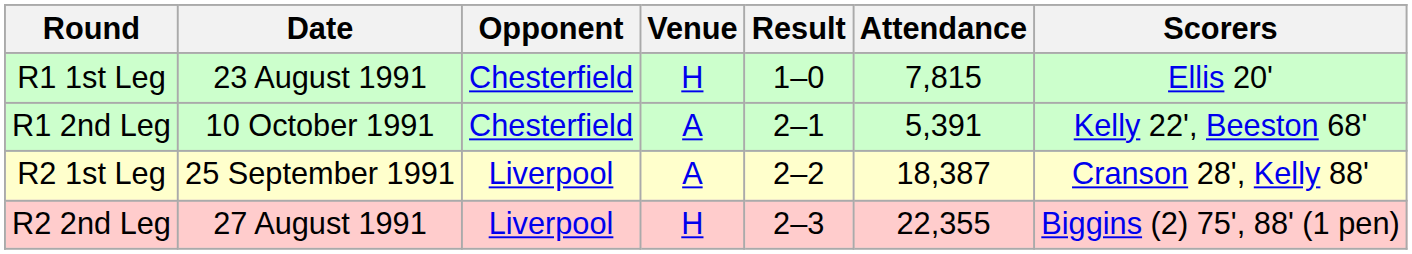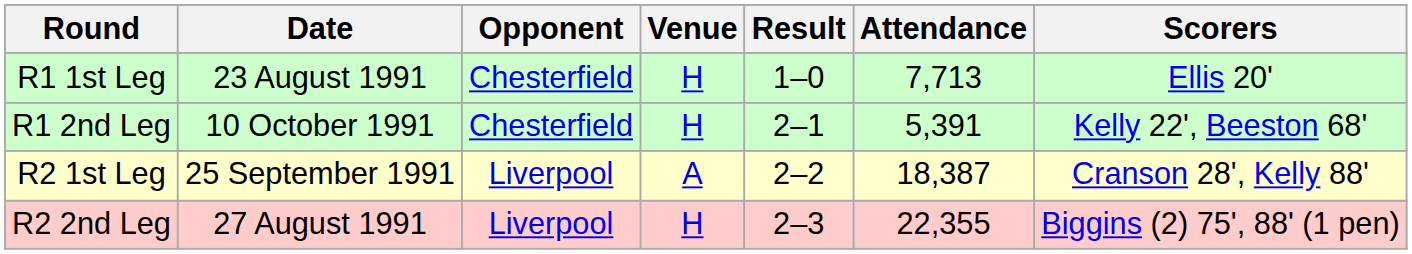 <table class="wikitable" style="font-size:100%; text-align:center">
 <tr>
 <th>Round</th>
 <th>Date</th>
 <th>Opponent</th>
 <th>Venue</th>
 <th>Result</th>
 <th>Attendance</th>
 <th>Scorers</th>
 </tr>
 <tr style="background-color: #CCFFCC;">
 <td>R1 1st Leg</td>
 <td>23 August 1991</td>
 <td><a href='#'>Chesterfield</a></td>
 <td><a href='#'>H</a></td>
 <td>1–0</td>
-<td>7,815</td>
+<td>7,713</td>
 <td><a href='#'>Ellis</a> 20'</td>
 </tr>
 <tr style="background-color: #CCFFCC;">
 <td>R1 2nd Leg</td>
 <td>10 October 1991</td>
 <td><a href='#'>Chesterfield</a></td>
-<td><a href='#'>A</a></td>
+<td><a href='#'>H</a></td>
 <td>2–1</td>
 <td>5,391</td>
 <td><a href='#'>Kelly</a> 22', <a href='#'>Beeston</a> 68'</td>
 </tr>
 <tr style="background-color: #FFFFCC;">
 <td>R2 1st Leg</td>
 <td>25 September 1991</td>
 <td><a href='#'>Liverpool</a></td>
 <td><a href='#'>A</a></td>
 <td>2–2</td>
 <td>18,387</td>
 <td><a href='#'>Cranson</a> 28', <a href='#'>Kelly</a> 88'</td>
 </tr>
 <tr style="background-color: #FFCCCC;">
 <td>R2 2nd Leg</td>
 <td>27 August 1991</td>
 <td><a href='#'>Liverpool</a></td>
 <td><a href='#'>H</a></td>
 <td>2–3</td>
 <td>22,355</td>
 <td><a href='#'>Biggins</a> (2) 75', 88' (1 pen)</td>
 </tr>
 </table>
